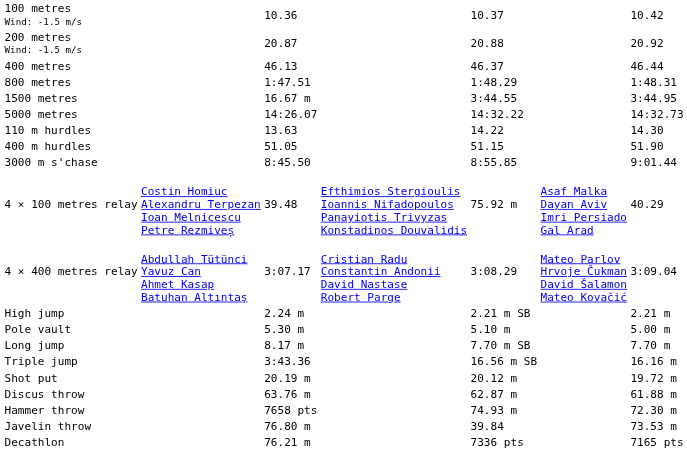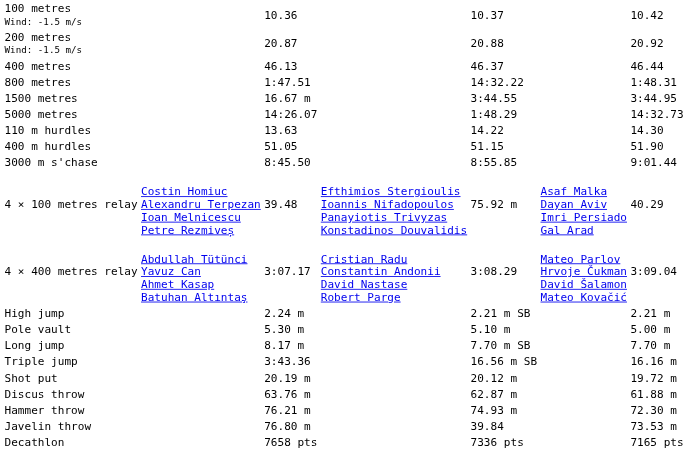 <table>
 <tr>
 <td>100 metres<br><small>Wind: -1.5 m/s</small></td>
 <td></td>
 <td>10.36</td>
 <td></td>
 <td>10.37</td>
 <td></td>
 <td>10.42</td>
 </tr>
 <tr>
 <td>200 metres<br><small>Wind: -1.5 m/s</small></td>
 <td></td>
 <td>20.87</td>
 <td></td>
 <td>20.88</td>
 <td></td>
 <td>20.92</td>
 </tr>
 <tr>
 <td>400 metres</td>
 <td></td>
 <td>46.13</td>
 <td></td>
 <td>46.37</td>
 <td></td>
 <td>46.44</td>
 </tr>
 <tr>
 <td>800 metres</td>
 <td></td>
 <td>1:47.51</td>
 <td></td>
-<td>1:48.29</td>
+<td>14:32.22</td>
 <td></td>
 <td>1:48.31</td>
 </tr>
 <tr>
 <td>1500 metres</td>
 <td></td>
 <td>16.67 m</td>
 <td></td>
 <td>3:44.55</td>
 <td></td>
 <td>3:44.95</td>
 </tr>
 <tr>
 <td>5000 metres</td>
 <td></td>
 <td>14:26.07</td>
 <td></td>
-<td>14:32.22</td>
+<td>1:48.29</td>
 <td></td>
 <td>14:32.73</td>
 </tr>
 <tr>
 <td>110 m hurdles</td>
 <td></td>
 <td>13.63</td>
 <td></td>
 <td>14.22</td>
 <td></td>
 <td>14.30</td>
 </tr>
 <tr>
 <td>400 m hurdles</td>
 <td></td>
 <td>51.05</td>
 <td></td>
 <td>51.15</td>
 <td></td>
 <td>51.90</td>
 </tr>
 <tr>
 <td>3000 m s'chase</td>
 <td></td>
 <td>8:45.50</td>
 <td></td>
 <td>8:55.85</td>
 <td></td>
 <td>9:01.44</td>
 </tr>
 <tr>
 <td>4 × 100 metres relay</td>
 <td><br><a href='#'>Costin Homiuc</a><br><a href='#'>Alexandru Terpezan</a><br><a href='#'>Ioan Melnicescu</a><br><a href='#'>Petre Rezmiveș</a></td>
 <td>39.48</td>
 <td><br><a href='#'>Efthimios Stergioulis</a><br><a href='#'>Ioannis Nifadopoulos</a><br><a href='#'>Panayiotis Trivyzas</a><br><a href='#'>Konstadinos Douvalidis</a></td>
 <td>75.92 m</td>
 <td><br><a href='#'>Asaf Malka</a><br><a href='#'>Dayan Aviv</a><br><a href='#'>Imri Persiado</a><br><a href='#'>Gal Arad</a></td>
 <td>40.29</td>
 </tr>
 <tr>
 <td>4 × 400 metres relay</td>
 <td><br><a href='#'>Abdullah Tütünci</a><br><a href='#'>Yavuz Can</a><br><a href='#'>Ahmet Kasap</a><br><a href='#'>Batuhan Altıntaş</a></td>
 <td>3:07.17</td>
 <td><br><a href='#'>Cristian Radu</a><br><a href='#'>Constantin Andonii</a><br><a href='#'>David Nastase</a><br><a href='#'>Robert Parge</a></td>
 <td>3:08.29</td>
 <td><br><a href='#'>Mateo Parlov</a><br><a href='#'>Hrvoje Čukman</a><br><a href='#'>David Šalamon</a><br><a href='#'>Mateo Kovačić</a></td>
 <td>3:09.04</td>
 </tr>
 <tr>
 <td>High jump</td>
 <td></td>
 <td>2.24 m</td>
 <td></td>
 <td>2.21 m SB</td>
 <td></td>
 <td>2.21 m</td>
 </tr>
 <tr>
 <td>Pole vault</td>
 <td></td>
 <td>5.30 m</td>
 <td></td>
 <td>5.10 m</td>
 <td></td>
 <td>5.00 m</td>
 </tr>
 <tr>
 <td>Long jump</td>
 <td></td>
 <td>8.17 m</td>
 <td></td>
 <td>7.70 m SB</td>
 <td></td>
 <td>7.70 m</td>
 </tr>
 <tr>
 <td>Triple jump</td>
 <td></td>
 <td>3:43.36</td>
 <td></td>
 <td>16.56 m SB</td>
 <td></td>
 <td>16.16 m</td>
 </tr>
 <tr>
 <td>Shot put</td>
 <td></td>
 <td>20.19 m</td>
 <td></td>
 <td>20.12 m</td>
 <td></td>
 <td>19.72 m</td>
 </tr>
 <tr>
 <td>Discus throw</td>
 <td></td>
 <td>63.76 m</td>
 <td></td>
 <td>62.87 m</td>
 <td></td>
 <td>61.88 m</td>
 </tr>
 <tr>
 <td>Hammer throw</td>
 <td></td>
-<td>7658 pts</td>
+<td>76.21 m</td>
 <td></td>
 <td>74.93 m</td>
 <td></td>
 <td>72.30 m</td>
 </tr>
 <tr>
 <td>Javelin throw</td>
 <td></td>
 <td>76.80 m</td>
 <td></td>
 <td>39.84</td>
 <td></td>
 <td>73.53 m</td>
 </tr>
 <tr>
 <td>Decathlon</td>
 <td></td>
-<td>76.21 m</td>
+<td>7658 pts</td>
 <td></td>
 <td>7336 pts</td>
 <td></td>
 <td>7165 pts</td>
 </tr>
 </table>
